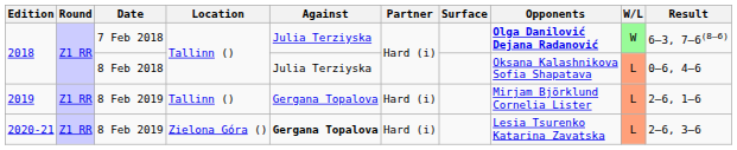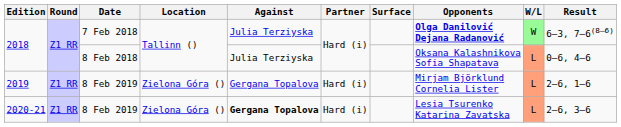 <table class="wikitable">
 <tr>
 <th>Edition</th>
 <th>Round</th>
 <th>Date</th>
 <th>Location</th>
 <th>Against</th>
 <th>Partner</th>
 <th>Surface</th>
 <th>Opponents</th>
 <th>W/L</th>
 <th>Result</th>
 </tr>
 <tr>
 <td rowspan=2><a href='#'>2018</a></td>
 <td bgcolor=#ccf rowspan=2><a href='#'>Z1 RR</a></td>
 <td>7 Feb 2018</td>
 <td rowspan="2"><a href='#'>Tallinn</a> ()</td>
 <td><a href='#'>Julia Terziyska</a></td>
 <td rowspan=2>Hard (i)</td>
 <td></td>
 <td><strong><a href='#'>Olga Danilović</a> <br>  <a href='#'>Dejana Radanović</a></strong></td>
 <td bgcolor=#98FB98 align=center>W</td>
 <td>6–3, 7–6<sup>(8–6)</sup></td>
 </tr>
 <tr>
 <td>8 Feb 2018</td>
 <td>Julia Terziyska</td>
 <td></td>
 <td><a href='#'>Oksana Kalashnikova</a> <br>  <a href='#'>Sofia Shapatava</a></td>
 <td bgcolor=#FFA07A align=center>L</td>
 <td>0–6, 4–6</td>
 </tr>
 <tr>
 <td><a href='#'>2019</a></td>
 <td bgcolor=#ccf><a href='#'>Z1 RR</a></td>
 <td>8 Feb 2019</td>
-<td><a href='#'>Tallinn</a> ()</td>
+<td><a href='#'>Zielona Góra</a> ()</td>
 <td><a href='#'>Gergana Topalova</a></td>
 <td>Hard (i)</td>
 <td></td>
 <td><a href='#'>Mirjam Björklund</a> <br> <a href='#'>Cornelia Lister</a></td>
 <td bgcolor=#FFA07A align=center>L</td>
 <td>2–6, 1–6</td>
 </tr>
 <tr>
 <td><a href='#'>2020-21</a></td>
 <td bgcolor=#ccf><a href='#'>Z1 RR</a></td>
 <td>8 Feb 2019</td>
 <td><a href='#'>Zielona Góra</a> ()</td>
 <td><strong>Gergana Topalova</strong></td>
 <td>Hard (i)</td>
 <td></td>
 <td><a href='#'>Lesia Tsurenko</a> <br> <a href='#'>Katarina Zavatska</a></td>
 <td bgcolor=#FFA07A align=center>L</td>
 <td>2–6, 3–6</td>
 </tr>
 </table>
